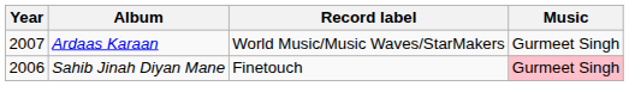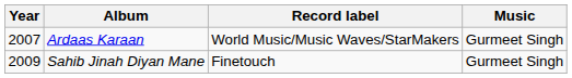 <table class="wikitable sortable">
 <tr>
 <th>Year</th>
 <th>Album</th>
 <th>Record label</th>
 <th>Music</th>
 </tr>
 <tr>
 <td>2007</td>
 <td><em><a href='#'>Ardaas Karaan</a></em></td>
 <td>World Music/Music Waves/StarMakers</td>
 <td>Gurmeet Singh</td>
 </tr>
 <tr>
-<td>2006</td>
+<td>2009</td>
 <td><em>Sahib Jinah Diyan Mane</em></td>
 <td>Finetouch</td>
-<td style="background: pink;">Gurmeet Singh</td>
+<td>Gurmeet Singh</td>
 </tr>
 </table>
